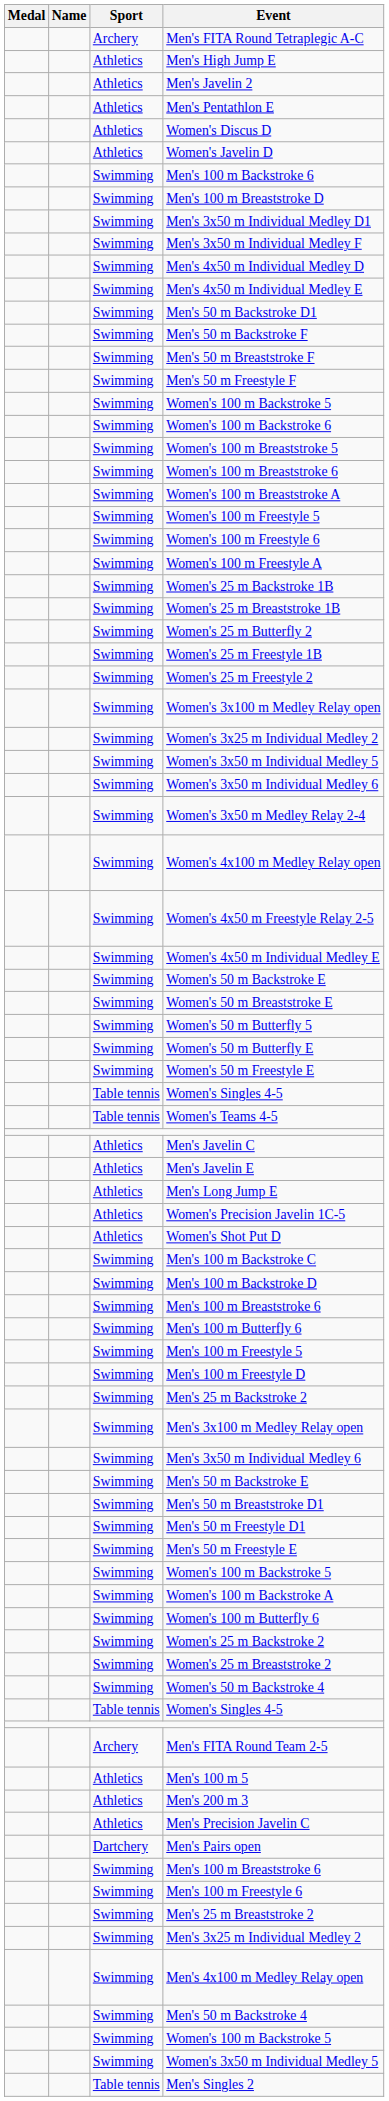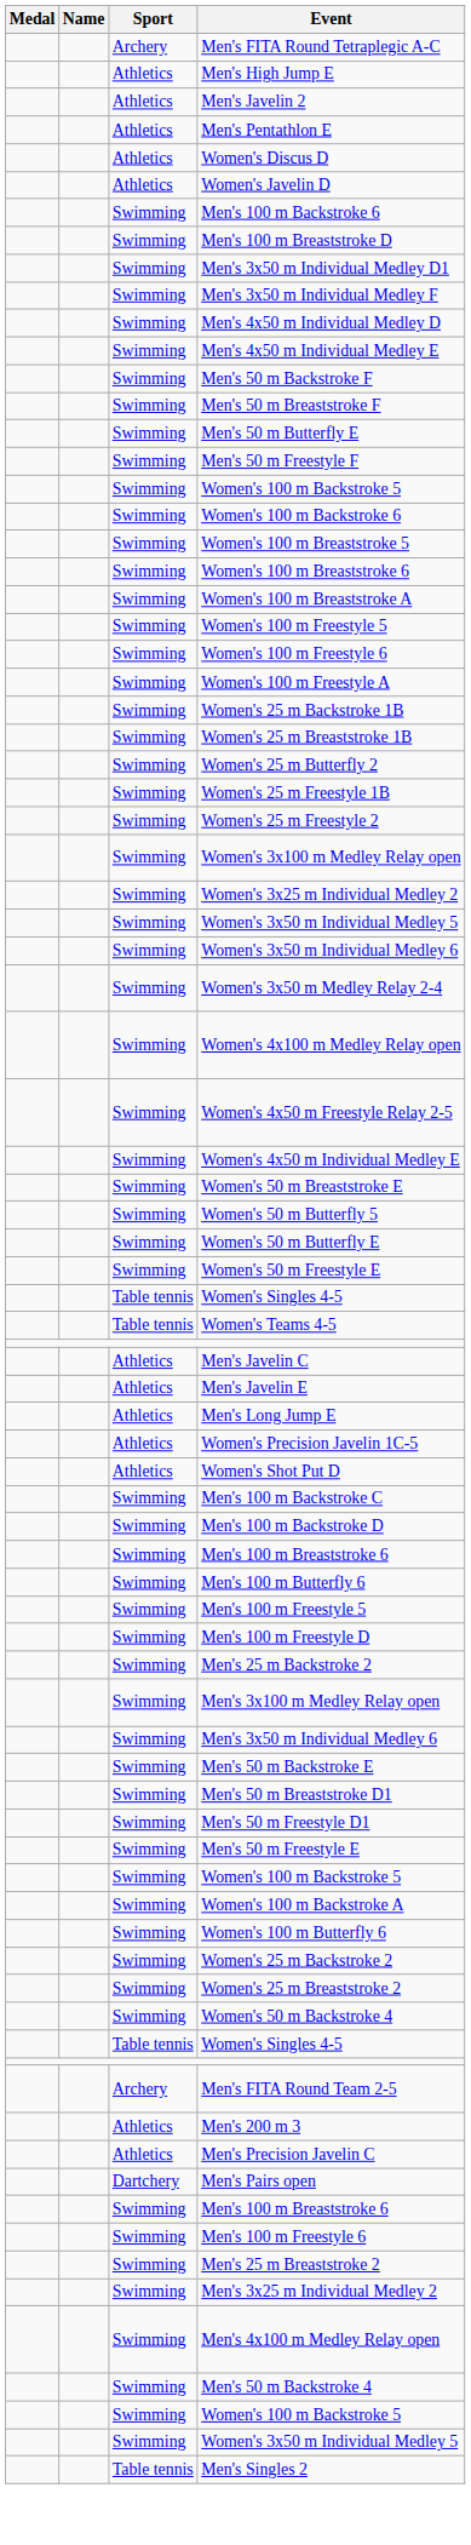 <table class="wikitable sortable" style="font-size: 90%;">
 <tr>
 <th>Medal</th>
 <th>Name</th>
 <th>Sport</th>
 <th>Event</th>
 </tr>
 <tr>
 <td></td>
 <td></td>
 <td><a href='#'>Archery</a></td>
 <td><a href='#'>Men's FITA Round Tetraplegic A-C</a></td>
 </tr>
 <tr>
 <td></td>
 <td></td>
 <td><a href='#'>Athletics</a></td>
 <td><a href='#'>Men's High Jump E</a></td>
 </tr>
 <tr>
 <td></td>
 <td></td>
 <td><a href='#'>Athletics</a></td>
 <td><a href='#'>Men's Javelin 2</a></td>
 </tr>
 <tr>
 <td></td>
 <td></td>
 <td><a href='#'>Athletics</a></td>
 <td><a href='#'>Men's Pentathlon E</a></td>
 </tr>
 <tr>
 <td></td>
 <td></td>
 <td><a href='#'>Athletics</a></td>
 <td><a href='#'>Women's Discus D</a></td>
 </tr>
 <tr>
 <td></td>
 <td></td>
 <td><a href='#'>Athletics</a></td>
 <td><a href='#'>Women's Javelin D</a></td>
 </tr>
 <tr>
 <td></td>
 <td></td>
 <td><a href='#'>Swimming</a></td>
 <td><a href='#'>Men's 100 m Backstroke 6</a></td>
 </tr>
 <tr>
 <td></td>
 <td></td>
 <td><a href='#'>Swimming</a></td>
 <td><a href='#'>Men's 100 m Breaststroke D</a></td>
 </tr>
 <tr>
 <td></td>
 <td></td>
 <td><a href='#'>Swimming</a></td>
 <td><a href='#'>Men's 3x50 m Individual Medley D1</a></td>
 </tr>
 <tr>
 <td></td>
 <td></td>
 <td><a href='#'>Swimming</a></td>
 <td><a href='#'>Men's 3x50 m Individual Medley F</a></td>
 </tr>
 <tr>
 <td></td>
 <td></td>
 <td><a href='#'>Swimming</a></td>
 <td><a href='#'>Men's 4x50 m Individual Medley D</a></td>
 </tr>
 <tr>
 <td></td>
 <td></td>
 <td><a href='#'>Swimming</a></td>
 <td><a href='#'>Men's 4x50 m Individual Medley E</a></td>
 </tr>
 <tr>
 <td></td>
 <td></td>
 <td><a href='#'>Swimming</a></td>
-<td><a href='#'>Men's 50 m Backstroke D1</a></td>
-</tr>
-<tr>
-<td></td>
-<td></td>
-<td><a href='#'>Swimming</a></td>
 <td><a href='#'>Men's 50 m Backstroke F</a></td>
 </tr>
 <tr>
 <td></td>
 <td></td>
 <td><a href='#'>Swimming</a></td>
 <td><a href='#'>Men's 50 m Breaststroke F</a></td>
+</tr>
+<tr>
+<td></td>
+<td></td>
+<td><a href='#'>Swimming</a></td>
+<td><a href='#'>Men's 50 m Butterfly E</a></td>
 </tr>
 <tr>
 <td></td>
 <td></td>
 <td><a href='#'>Swimming</a></td>
 <td><a href='#'>Men's 50 m Freestyle F</a></td>
 </tr>
 <tr>
 <td></td>
 <td></td>
 <td><a href='#'>Swimming</a></td>
 <td><a href='#'>Women's 100 m Backstroke 5</a></td>
 </tr>
 <tr>
 <td></td>
 <td></td>
 <td><a href='#'>Swimming</a></td>
 <td><a href='#'>Women's 100 m Backstroke 6</a></td>
 </tr>
 <tr>
 <td></td>
 <td></td>
 <td><a href='#'>Swimming</a></td>
 <td><a href='#'>Women's 100 m Breaststroke 5</a></td>
 </tr>
 <tr>
 <td></td>
 <td></td>
 <td><a href='#'>Swimming</a></td>
 <td><a href='#'>Women's 100 m Breaststroke 6</a></td>
 </tr>
 <tr>
 <td></td>
 <td></td>
 <td><a href='#'>Swimming</a></td>
 <td><a href='#'>Women's 100 m Breaststroke A</a></td>
 </tr>
 <tr>
 <td></td>
 <td></td>
 <td><a href='#'>Swimming</a></td>
 <td><a href='#'>Women's 100 m Freestyle 5</a></td>
 </tr>
 <tr>
 <td></td>
 <td></td>
 <td><a href='#'>Swimming</a></td>
 <td><a href='#'>Women's 100 m Freestyle 6</a></td>
 </tr>
 <tr>
 <td></td>
 <td></td>
 <td><a href='#'>Swimming</a></td>
 <td><a href='#'>Women's 100 m Freestyle A</a></td>
 </tr>
 <tr>
 <td></td>
 <td></td>
 <td><a href='#'>Swimming</a></td>
 <td><a href='#'>Women's 25 m Backstroke 1B</a></td>
 </tr>
 <tr>
 <td></td>
 <td></td>
 <td><a href='#'>Swimming</a></td>
 <td><a href='#'>Women's 25 m Breaststroke 1B</a></td>
 </tr>
 <tr>
 <td></td>
 <td></td>
 <td><a href='#'>Swimming</a></td>
 <td><a href='#'>Women's 25 m Butterfly 2</a></td>
 </tr>
 <tr>
 <td></td>
 <td></td>
 <td><a href='#'>Swimming</a></td>
 <td><a href='#'>Women's 25 m Freestyle 1B</a></td>
 </tr>
 <tr>
 <td></td>
 <td></td>
 <td><a href='#'>Swimming</a></td>
 <td><a href='#'>Women's 25 m Freestyle 2</a></td>
 </tr>
 <tr>
 <td></td>
 <td><br><br></td>
 <td><a href='#'>Swimming</a></td>
 <td><a href='#'>Women's 3x100 m Medley Relay open</a></td>
 </tr>
 <tr>
 <td></td>
 <td></td>
 <td><a href='#'>Swimming</a></td>
 <td><a href='#'>Women's 3x25 m Individual Medley 2</a></td>
 </tr>
 <tr>
 <td></td>
 <td></td>
 <td><a href='#'>Swimming</a></td>
 <td><a href='#'>Women's 3x50 m Individual Medley 5</a></td>
 </tr>
 <tr>
 <td></td>
 <td></td>
 <td><a href='#'>Swimming</a></td>
 <td><a href='#'>Women's 3x50 m Individual Medley 6</a></td>
 </tr>
 <tr>
 <td></td>
 <td><br><br></td>
 <td><a href='#'>Swimming</a></td>
 <td><a href='#'>Women's 3x50 m Medley Relay 2-4</a></td>
 </tr>
 <tr>
 <td></td>
 <td><br><br><br></td>
 <td><a href='#'>Swimming</a></td>
 <td><a href='#'>Women's 4x100 m Medley Relay open</a></td>
 </tr>
 <tr>
 <td></td>
 <td><br><br><br></td>
 <td><a href='#'>Swimming</a></td>
 <td><a href='#'>Women's 4x50 m Freestyle Relay 2-5</a></td>
 </tr>
 <tr>
 <td></td>
 <td></td>
 <td><a href='#'>Swimming</a></td>
 <td><a href='#'>Women's 4x50 m Individual Medley E</a></td>
-</tr>
-<tr>
-<td></td>
-<td></td>
-<td><a href='#'>Swimming</a></td>
-<td><a href='#'>Women's 50 m Backstroke E</a></td>
 </tr>
 <tr>
 <td></td>
 <td></td>
 <td><a href='#'>Swimming</a></td>
 <td><a href='#'>Women's 50 m Breaststroke E</a></td>
 </tr>
 <tr>
 <td></td>
 <td></td>
 <td><a href='#'>Swimming</a></td>
 <td><a href='#'>Women's 50 m Butterfly 5</a></td>
 </tr>
 <tr>
 <td></td>
 <td></td>
 <td><a href='#'>Swimming</a></td>
 <td><a href='#'>Women's 50 m Butterfly E</a></td>
 </tr>
 <tr>
 <td></td>
 <td></td>
 <td><a href='#'>Swimming</a></td>
 <td><a href='#'>Women's 50 m Freestyle E</a></td>
 </tr>
 <tr>
 <td></td>
 <td></td>
 <td><a href='#'>Table tennis</a></td>
 <td><a href='#'>Women's Singles 4-5</a></td>
 </tr>
 <tr>
 <td></td>
 <td><br></td>
 <td><a href='#'>Table tennis</a></td>
 <td><a href='#'>Women's Teams 4-5</a></td>
 </tr>
 <tr>
 <td colspan=4></td>
 </tr>
 <tr>
 <td></td>
 <td></td>
 <td><a href='#'>Athletics</a></td>
 <td><a href='#'>Men's Javelin C</a></td>
 </tr>
 <tr>
 <td></td>
 <td></td>
 <td><a href='#'>Athletics</a></td>
 <td><a href='#'>Men's Javelin E</a></td>
 </tr>
 <tr>
 <td></td>
 <td></td>
 <td><a href='#'>Athletics</a></td>
 <td><a href='#'>Men's Long Jump E</a></td>
 </tr>
 <tr>
 <td></td>
 <td></td>
 <td><a href='#'>Athletics</a></td>
 <td><a href='#'>Women's Precision Javelin 1C-5</a></td>
 </tr>
 <tr>
 <td></td>
 <td></td>
 <td><a href='#'>Athletics</a></td>
 <td><a href='#'>Women's Shot Put D</a></td>
 </tr>
 <tr>
 <td></td>
 <td></td>
 <td><a href='#'>Swimming</a></td>
 <td><a href='#'>Men's 100 m Backstroke C</a></td>
 </tr>
 <tr>
 <td></td>
 <td></td>
 <td><a href='#'>Swimming</a></td>
 <td><a href='#'>Men's 100 m Backstroke D</a></td>
 </tr>
 <tr>
 <td></td>
 <td></td>
 <td><a href='#'>Swimming</a></td>
 <td><a href='#'>Men's 100 m Breaststroke 6</a></td>
 </tr>
 <tr>
 <td></td>
 <td></td>
 <td><a href='#'>Swimming</a></td>
 <td><a href='#'>Men's 100 m Butterfly 6</a></td>
 </tr>
 <tr>
 <td></td>
 <td></td>
 <td><a href='#'>Swimming</a></td>
 <td><a href='#'>Men's 100 m Freestyle 5</a></td>
 </tr>
 <tr>
 <td></td>
 <td></td>
 <td><a href='#'>Swimming</a></td>
 <td><a href='#'>Men's 100 m Freestyle D</a></td>
 </tr>
 <tr>
 <td></td>
 <td></td>
 <td><a href='#'>Swimming</a></td>
 <td><a href='#'>Men's 25 m Backstroke 2</a></td>
 </tr>
 <tr>
 <td></td>
 <td><br><br></td>
 <td><a href='#'>Swimming</a></td>
 <td><a href='#'>Men's 3x100 m Medley Relay open</a></td>
 </tr>
 <tr>
 <td></td>
 <td></td>
 <td><a href='#'>Swimming</a></td>
 <td><a href='#'>Men's 3x50 m Individual Medley 6</a></td>
 </tr>
 <tr>
 <td></td>
 <td></td>
 <td><a href='#'>Swimming</a></td>
 <td><a href='#'>Men's 50 m Backstroke E</a></td>
 </tr>
 <tr>
 <td></td>
 <td></td>
 <td><a href='#'>Swimming</a></td>
 <td><a href='#'>Men's 50 m Breaststroke D1</a></td>
 </tr>
 <tr>
 <td></td>
 <td></td>
 <td><a href='#'>Swimming</a></td>
 <td><a href='#'>Men's 50 m Freestyle D1</a></td>
 </tr>
 <tr>
 <td></td>
 <td></td>
 <td><a href='#'>Swimming</a></td>
 <td><a href='#'>Men's 50 m Freestyle E</a></td>
 </tr>
 <tr>
 <td></td>
 <td></td>
 <td><a href='#'>Swimming</a></td>
 <td><a href='#'>Women's 100 m Backstroke 5</a></td>
 </tr>
 <tr>
 <td></td>
 <td></td>
 <td><a href='#'>Swimming</a></td>
 <td><a href='#'>Women's 100 m Backstroke A</a></td>
 </tr>
 <tr>
 <td></td>
 <td></td>
 <td><a href='#'>Swimming</a></td>
 <td><a href='#'>Women's 100 m Butterfly 6</a></td>
 </tr>
 <tr>
 <td></td>
 <td></td>
 <td><a href='#'>Swimming</a></td>
 <td><a href='#'>Women's 25 m Backstroke 2</a></td>
 </tr>
 <tr>
 <td></td>
 <td></td>
 <td><a href='#'>Swimming</a></td>
 <td><a href='#'>Women's 25 m Breaststroke 2</a></td>
 </tr>
 <tr>
 <td></td>
 <td></td>
 <td><a href='#'>Swimming</a></td>
 <td><a href='#'>Women's 50 m Backstroke 4</a></td>
 </tr>
 <tr>
 <td></td>
 <td></td>
 <td><a href='#'>Table tennis</a></td>
 <td><a href='#'>Women's Singles 4-5</a></td>
 </tr>
 <tr>
 <td colspan=4></td>
 </tr>
 <tr>
 <td></td>
 <td><br><br></td>
 <td><a href='#'>Archery</a></td>
 <td><a href='#'>Men's FITA Round Team 2-5</a></td>
 </tr>
 <tr>
 <td></td>
 <td></td>
 <td><a href='#'>Athletics</a></td>
-<td><a href='#'>Men's 100 m 5</a></td>
-</tr>
-<tr>
-<td></td>
-<td></td>
-<td><a href='#'>Athletics</a></td>
 <td><a href='#'>Men's 200 m 3</a></td>
 </tr>
 <tr>
 <td></td>
 <td></td>
 <td><a href='#'>Athletics</a></td>
 <td><a href='#'>Men's Precision Javelin C</a></td>
 </tr>
 <tr>
 <td></td>
 <td><br></td>
 <td><a href='#'>Dartchery</a></td>
 <td><a href='#'>Men's Pairs open</a></td>
 </tr>
 <tr>
 <td></td>
 <td></td>
 <td><a href='#'>Swimming</a></td>
 <td><a href='#'>Men's 100 m Breaststroke 6</a></td>
 </tr>
 <tr>
 <td></td>
 <td></td>
 <td><a href='#'>Swimming</a></td>
 <td><a href='#'>Men's 100 m Freestyle 6</a></td>
 </tr>
 <tr>
 <td></td>
 <td></td>
 <td><a href='#'>Swimming</a></td>
 <td><a href='#'>Men's 25 m Breaststroke 2</a></td>
 </tr>
 <tr>
 <td></td>
 <td></td>
 <td><a href='#'>Swimming</a></td>
 <td><a href='#'>Men's 3x25 m Individual Medley 2</a></td>
 </tr>
 <tr>
 <td></td>
 <td><br><br><br></td>
 <td><a href='#'>Swimming</a></td>
 <td><a href='#'>Men's 4x100 m Medley Relay open</a></td>
 </tr>
 <tr>
 <td></td>
 <td></td>
 <td><a href='#'>Swimming</a></td>
 <td><a href='#'>Men's 50 m Backstroke 4</a></td>
 </tr>
 <tr>
 <td></td>
 <td></td>
 <td><a href='#'>Swimming</a></td>
 <td><a href='#'>Women's 100 m Backstroke 5</a></td>
 </tr>
 <tr>
 <td></td>
 <td></td>
 <td><a href='#'>Swimming</a></td>
 <td><a href='#'>Women's 3x50 m Individual Medley 5</a></td>
 </tr>
 <tr>
 <td></td>
 <td></td>
 <td><a href='#'>Table tennis</a></td>
 <td><a href='#'>Men's Singles 2</a></td>
 </tr>
 </table>
